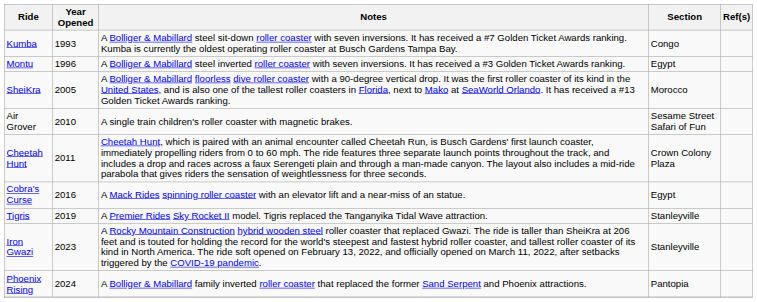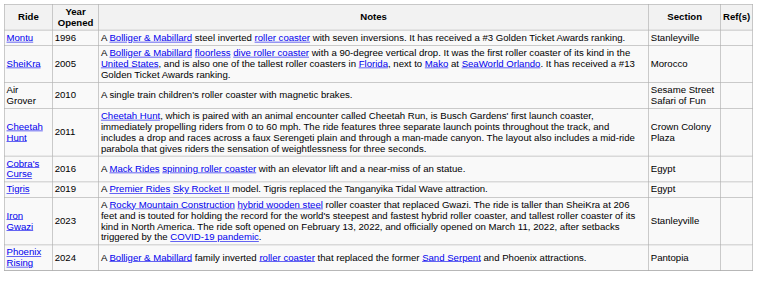 <table class=wikitable>
 <tr>
 <th>Ride</th>
 <th>Year Opened</th>
 <th>Notes</th>
 <th>Section</th>
 <th>Ref(s)</th>
 </tr>
 <tr>
-<td><a href='#'>Kumba</a></td>
-<td>1993</td>
-<td>A  <a href='#'>Bolliger & Mabillard</a> steel sit-down <a href='#'>roller coaster</a> with seven inversions. It has received a #7 Golden Ticket Awards ranking. Kumba is currently the oldest operating roller coaster at Busch Gardens Tampa Bay.</td>
-<td>Congo</td>
-<td></td>
-</tr>
-<tr>
 <td><a href='#'>Montu</a></td>
 <td>1996</td>
 <td>A  <a href='#'>Bolliger & Mabillard</a> steel inverted <a href='#'>roller coaster</a> with seven inversions. It has received a #3 Golden Ticket Awards ranking.</td>
-<td>Egypt</td>
+<td>Stanleyville</td>
 <td></td>
 </tr>
 <tr>
 <td><a href='#'>SheiKra</a></td>
 <td>2005</td>
 <td>A  <a href='#'>Bolliger & Mabillard</a> <a href='#'>floorless</a> <a href='#'>dive roller coaster</a> with a 90-degree vertical drop. It was the first roller coaster of its kind in the <a href='#'>United States</a>, and is also one of the tallest roller coasters in <a href='#'>Florida</a>, next to <a href='#'>Mako</a> at <a href='#'>SeaWorld Orlando</a>. It has received a #13 Golden Ticket Awards ranking.</td>
 <td>Morocco</td>
 <td></td>
 </tr>
 <tr>
 <td>Air Grover</td>
 <td>2010</td>
 <td>A single train children's roller coaster with magnetic brakes.</td>
 <td>Sesame Street Safari of Fun</td>
 <td></td>
 </tr>
 <tr>
 <td><a href='#'>Cheetah Hunt</a></td>
 <td>2011</td>
 <td><a href='#'>Cheetah Hunt</a>, which is paired with an animal encounter called Cheetah Run, is Busch Gardens' first launch coaster, immediately propelling riders from 0 to 60 mph. The ride features three separate launch points throughout the  track, and includes a  drop and races across a faux Serengeti plain and through a man-made canyon. The layout also includes a mid-ride parabola that gives riders the sensation of weightlessness for three seconds.</td>
 <td>Crown Colony Plaza</td>
 <td></td>
 </tr>
 <tr>
 <td><a href='#'>Cobra's Curse</a></td>
 <td>2016</td>
 <td>A <a href='#'>Mack Rides</a> <a href='#'>spinning roller coaster</a> with an elevator lift and a near-miss of an  statue.</td>
 <td>Egypt</td>
 <td></td>
 </tr>
 <tr>
 <td><a href='#'>Tigris</a></td>
 <td>2019</td>
 <td>A <a href='#'>Premier Rides</a> <a href='#'>Sky Rocket II</a> model. Tigris replaced the Tanganyika Tidal Wave attraction.</td>
-<td>Stanleyville</td>
+<td>Egypt</td>
 <td></td>
 </tr>
 <tr>
 <td><a href='#'>Iron Gwazi</a></td>
 <td>2023</td>
 <td>A <a href='#'>Rocky Mountain Construction</a> <a href='#'>hybrid wooden steel</a> roller coaster that replaced Gwazi. The ride is taller than SheiKra at 206 feet and is touted for holding the record for the world's steepest and fastest hybrid roller coaster, and tallest roller coaster of its kind in North America. The ride soft opened on February 13, 2022, and officially opened on March 11, 2022, after setbacks triggered by the <a href='#'>COVID-19 pandemic</a>.</td>
 <td>Stanleyville</td>
 <td></td>
 </tr>
 <tr>
 <td><a href='#'>Phoenix Rising</a></td>
 <td>2024</td>
 <td>A <a href='#'>Bolliger & Mabillard</a> family inverted <a href='#'>roller coaster</a> that replaced the former <a href='#'>Sand Serpent</a> and Phoenix attractions.</td>
 <td>Pantopia</td>
 <td></td>
 </tr>
 <tr>
 </tr>
 </table>
